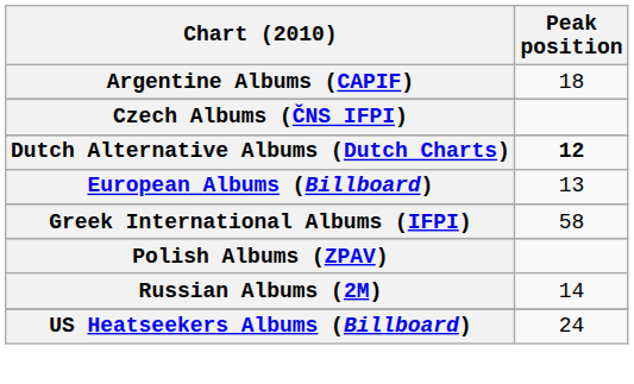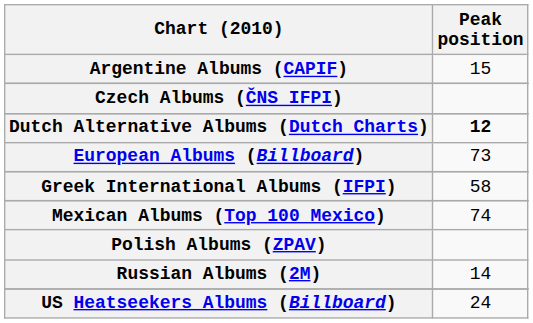 <table class="wikitable sortable plainrowheaders" style="text-align:center">
 <tr>
 <th scope="col">Chart (2010)</th>
 <th scope="col">Peak<br>position</th>
 </tr>
 <tr>
 <th scope="row">Argentine Albums (<a href='#'>CAPIF</a>)</th>
-<td>18</td>
+<td>15</td>
 </tr>
 <tr>
 </tr>
 <tr>
 </tr>
 <tr>
 </tr>
 <tr>
 <th scope="row">Czech Albums (<a href='#'>ČNS IFPI</a>)</th>
 <td></td>
 </tr>
 <tr>
 </tr>
 <tr>
 <th scope="row">Dutch Alternative Albums (<a href='#'>Dutch Charts</a>)</th>
 <td><strong>12</strong></td>
 </tr>
 <tr>
 <th scope="row"><a href='#'>European Albums</a> (<em><a href='#'>Billboard</a></em>)</th>
-<td>13</td>
+<td>73</td>
 </tr>
 <tr>
 </tr>
 <tr>
 </tr>
 <tr>
 <th scope="row">Greek International Albums (<a href='#'>IFPI</a>)</th>
 <td>58</td>
 </tr>
 <tr>
+</tr>
+<tr>
+<th scope="row">Mexican Albums (<a href='#'>Top 100 Mexico</a>)</th>
+<td>74</td>
 </tr>
 <tr>
 <th scope="row">Polish Albums (<a href='#'>ZPAV</a>)</th>
 <td></td>
 </tr>
 <tr>
 <th scope="row">Russian Albums (<a href='#'>2M</a>)</th>
 <td>14</td>
 </tr>
 <tr>
 </tr>
 <tr>
 </tr>
 <tr>
 </tr>
 <tr>
 </tr>
 <tr>
 <th scope="row">US <a href='#'>Heatseekers Albums</a> (<em><a href='#'>Billboard</a></em>)</th>
 <td>24</td>
 </tr>
 </table>
